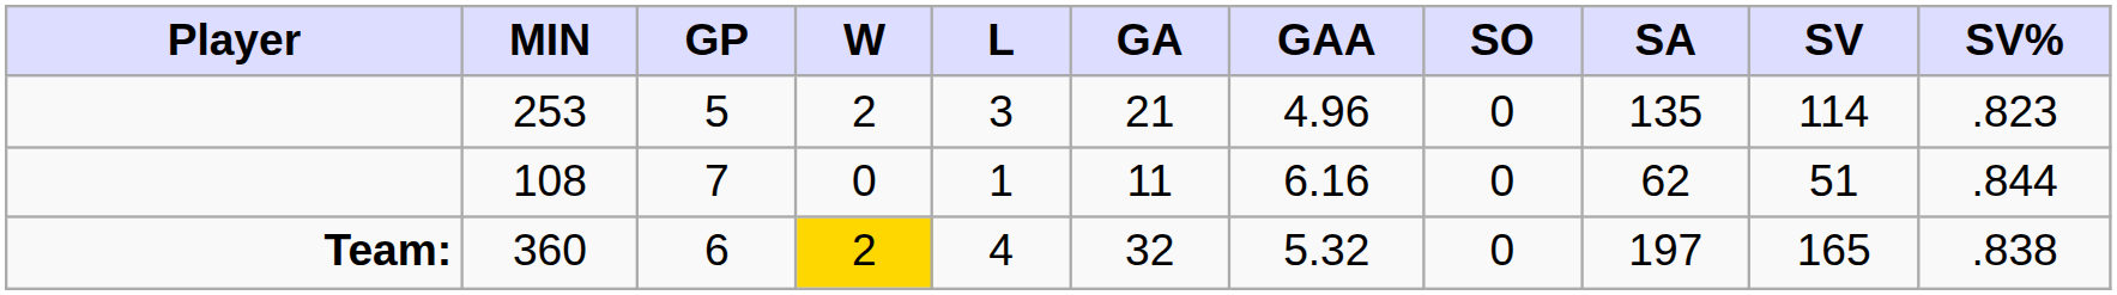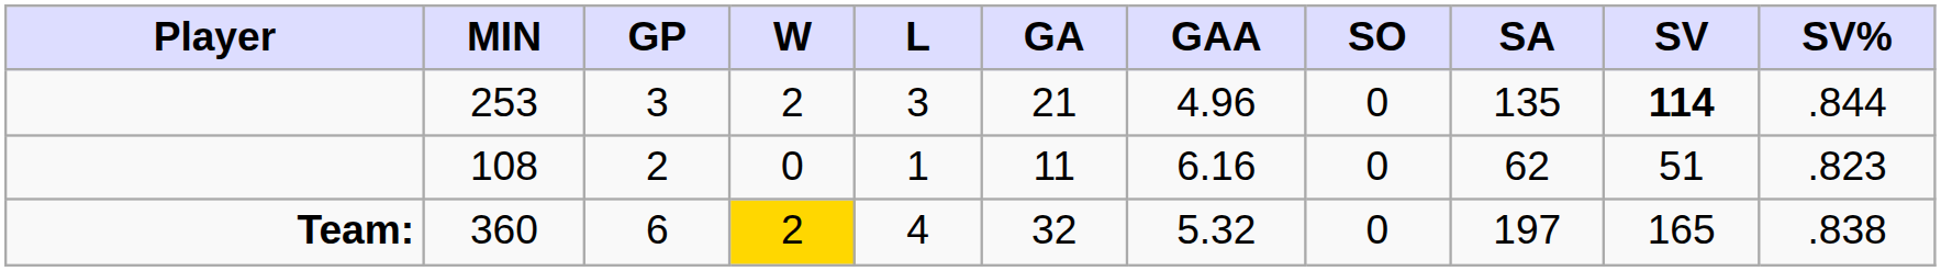 <table style="width:60%;" class="wikitable sortable">
 <tr>
 <th style="background:#ddf; width:10%;">Player</th>
 <th style="width:3%; background:#ddf;" title="Minutes played">MIN</th>
 <th style="width:3%; background:#ddf;" title="Games played in">GP</th>
 <th style="width:3%; background:#ddf;" title="Games played in">W</th>
 <th style="width:3%; background:#ddf;" title="Games played in">L</th>
 <th style="width:3%; background:#ddf;" title="Goals against">GA</th>
 <th style="width:3%; background:#ddf;" title="Goals against average">GAA</th>
 <th style="width:3%; background:#ddf;" title="Shut-outs">SO</th>
 <th style="width:3%; background:#ddf;" title="Shots against">SA</th>
 <th style="width:3%; background:#ddf;" title="Shots saved">SV</th>
 <th style="width:3%; background:#ddf;" title="Save percentage">SV%</th>
 </tr>
 <tr style="text-align:center;">
 <td style="text-align:right;"></td>
 <td>253</td>
-<td>5</td>
+<td>3</td>
 <td>2</td>
 <td>3</td>
 <td>21</td>
 <td>4.96</td>
 <td>0</td>
 <td>135</td>
-<td>114</td>
-<td>.823</td>
+<td><strong>114</strong></td>
+<td>.844</td>
 </tr>
 <tr style="text-align:center;">
 <td style="text-align:right;"></td>
 <td>108</td>
-<td>7</td>
+<td>2</td>
 <td>0</td>
 <td>1</td>
 <td>11</td>
 <td>6.16</td>
 <td>0</td>
 <td>62</td>
 <td>51</td>
-<td>.844</td>
+<td>.823</td>
 </tr>
 <tr style="text-align:center;">
 <td style="text-align:right;"><strong>Team:</strong></td>
 <td>360</td>
 <td>6</td>
 <td style="background: gold;">2</td>
 <td>4</td>
 <td>32</td>
 <td>5.32</td>
 <td>0</td>
 <td>197</td>
 <td>165</td>
 <td>.838</td>
 </tr>
 </table>
